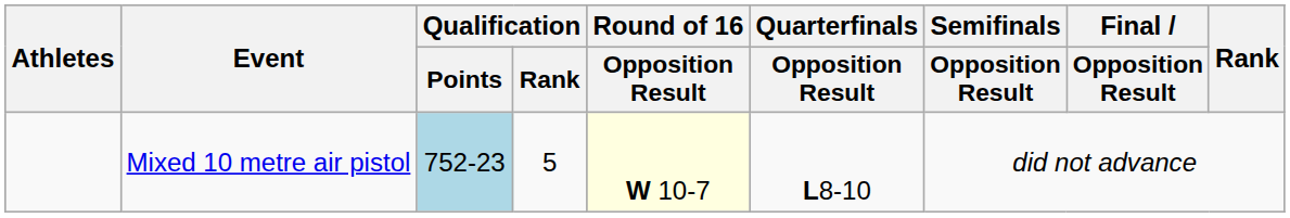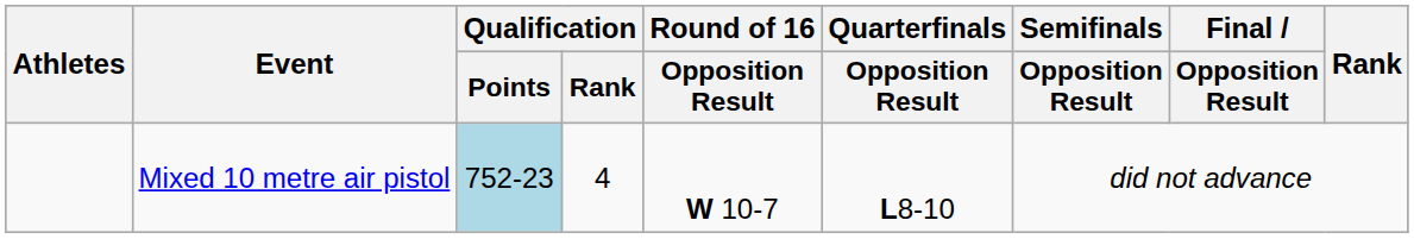 <table class="wikitable" style="font-size:90%;">
 <tr>
 <th rowspan=2>Athletes</th>
 <th rowspan=2>Event</th>
 <th colspan=2>Qualification</th>
 <th>Round of 16</th>
 <th>Quarterfinals</th>
 <th>Semifinals</th>
 <th>Final / </th>
 <th rowspan=2>Rank</th>
 </tr>
 <tr style="font-size:95%">
 <th>Points</th>
 <th>Rank</th>
 <th>Opposition<br>Result</th>
 <th>Opposition<br>Result</th>
 <th>Opposition<br>Result</th>
 <th>Opposition<br>Result</th>
 </tr>
 <tr align=center>
 <td align=left><br></td>
 <td align=left><a href='#'>Mixed 10 metre air pistol</a></td>
 <td style="background: lightblue;">752-23</td>
-<td>5</td>
-<td style="background: lightyellow;"><br><br> <strong>W</strong> 10-7</td>
+<td>4</td>
+<td><br><br> <strong>W</strong> 10-7</td>
 <td><br><br> <strong>L</strong>8-10</td>
 <td Colspan=3><em>did not advance</em></td>
 </tr>
 </table>
